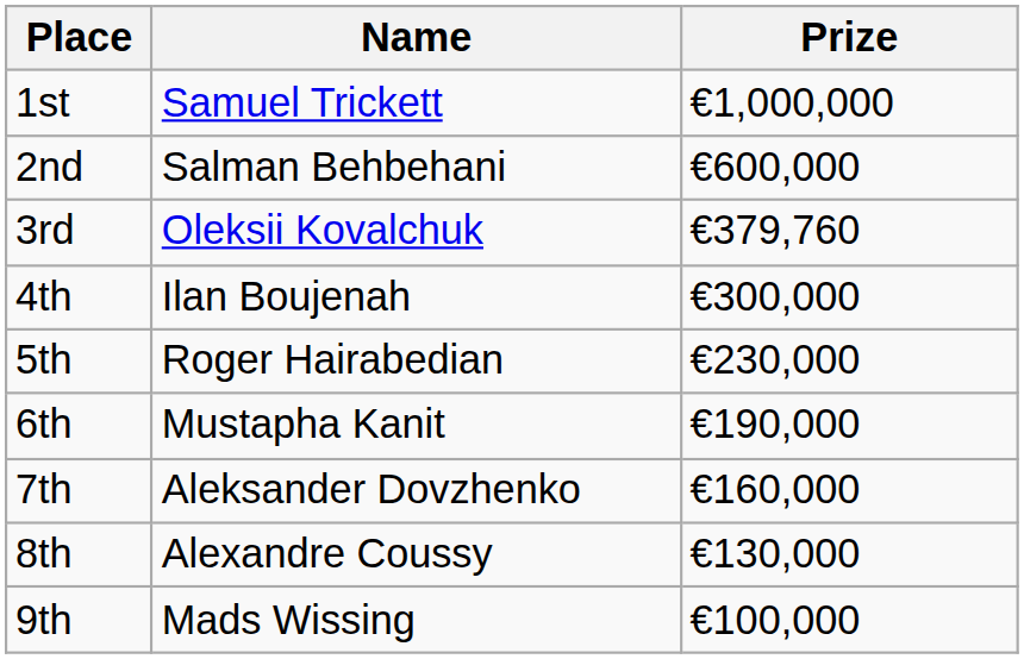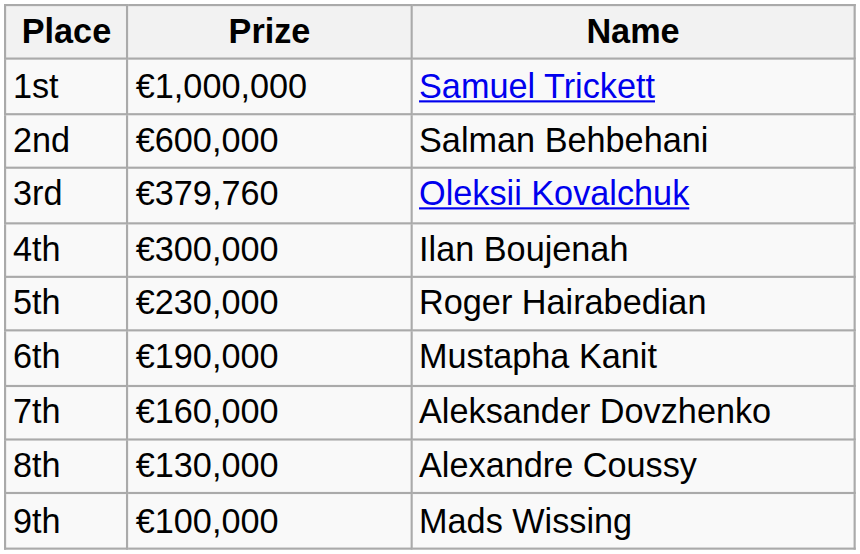 <table class="wikitable">
 <tr>
 <th width="50">Place</th>
+<th width="125">Prize</th>
 <th width="200">Name</th>
-<th width="125">Prize</th>
 </tr>
 <tr>
 <td>1st</td>
+<td>€1,000,000</td>
 <td> <a href='#'>Samuel Trickett</a></td>
-<td>€1,000,000</td>
 </tr>
 <tr>
 <td>2nd</td>
+<td>€600,000</td>
 <td> Salman Behbehani</td>
-<td>€600,000</td>
 </tr>
 <tr>
 <td>3rd</td>
+<td>€379,760</td>
 <td> <a href='#'>Oleksii Kovalchuk</a></td>
-<td>€379,760</td>
 </tr>
 <tr>
 <td>4th</td>
+<td>€300,000</td>
 <td> Ilan Boujenah</td>
-<td>€300,000</td>
 </tr>
 <tr>
 <td>5th</td>
+<td>€230,000</td>
 <td> Roger Hairabedian</td>
-<td>€230,000</td>
 </tr>
 <tr>
 <td>6th</td>
+<td>€190,000</td>
 <td> Mustapha Kanit</td>
-<td>€190,000</td>
 </tr>
 <tr>
 <td>7th</td>
+<td>€160,000</td>
 <td> Aleksander Dovzhenko</td>
-<td>€160,000</td>
 </tr>
 <tr>
 <td>8th</td>
+<td>€130,000</td>
 <td> Alexandre Coussy</td>
-<td>€130,000</td>
 </tr>
 <tr>
 <td>9th</td>
+<td>€100,000</td>
 <td> Mads Wissing</td>
-<td>€100,000</td>
 </tr>
 </table>
